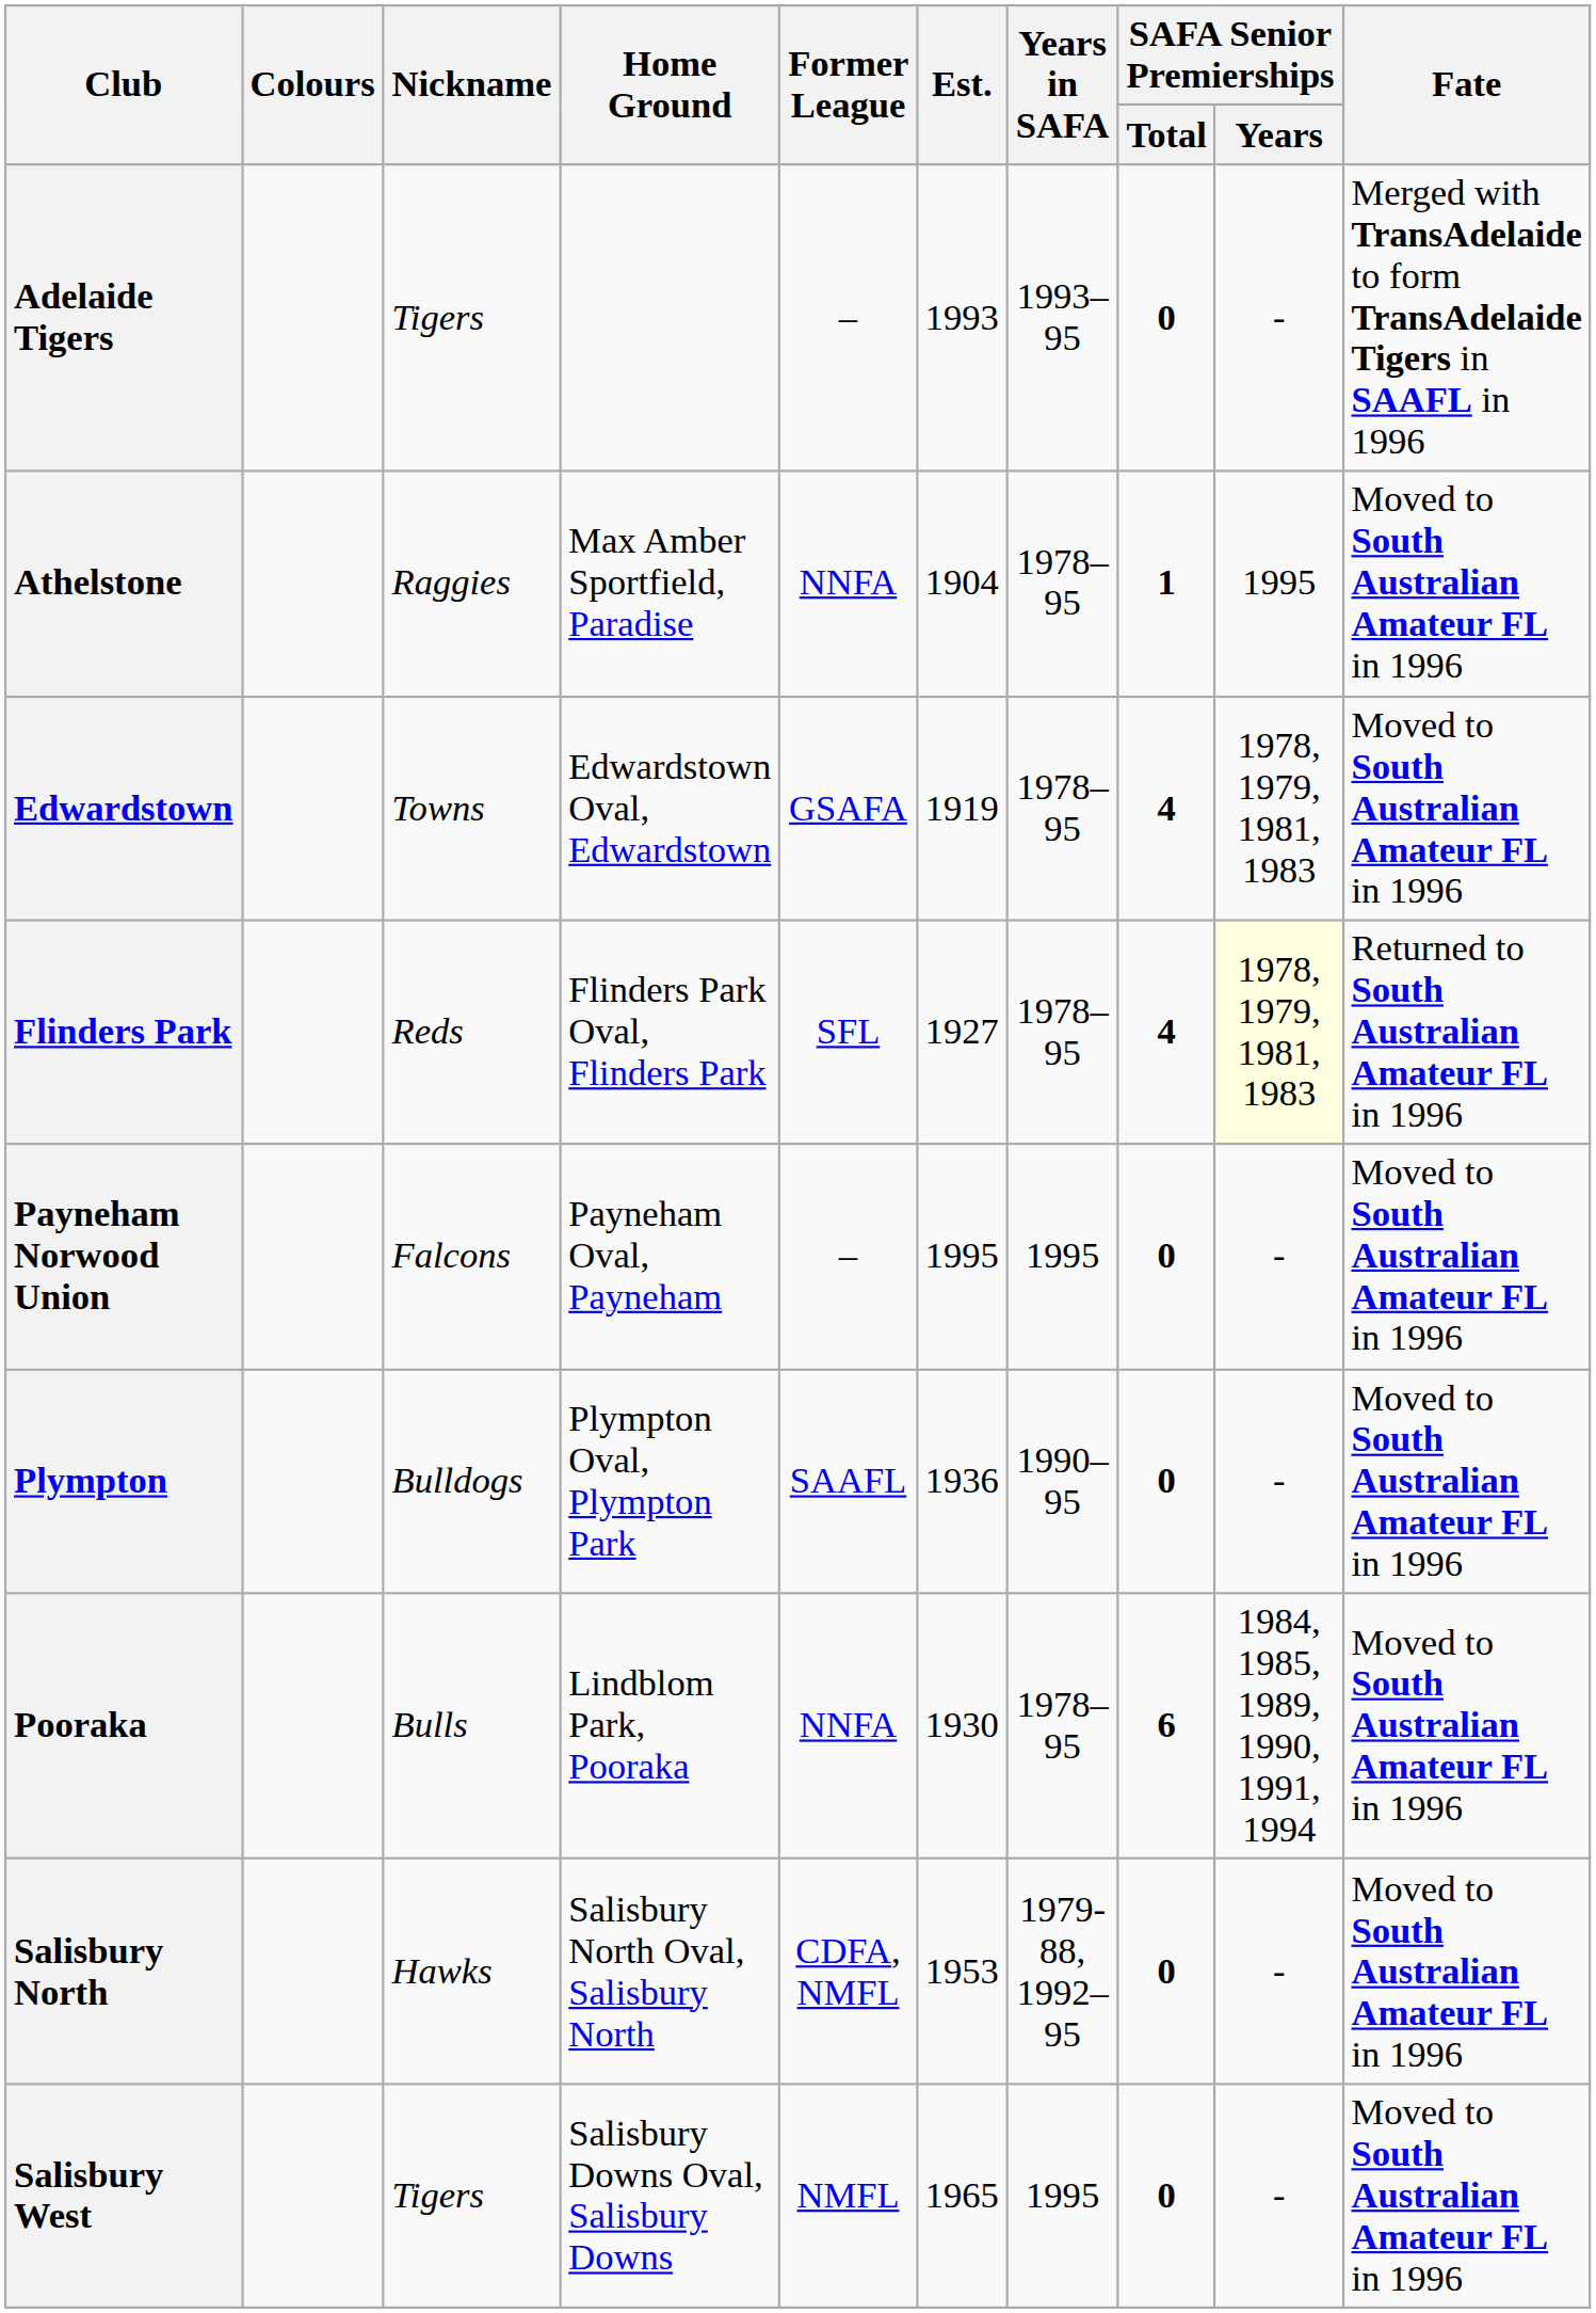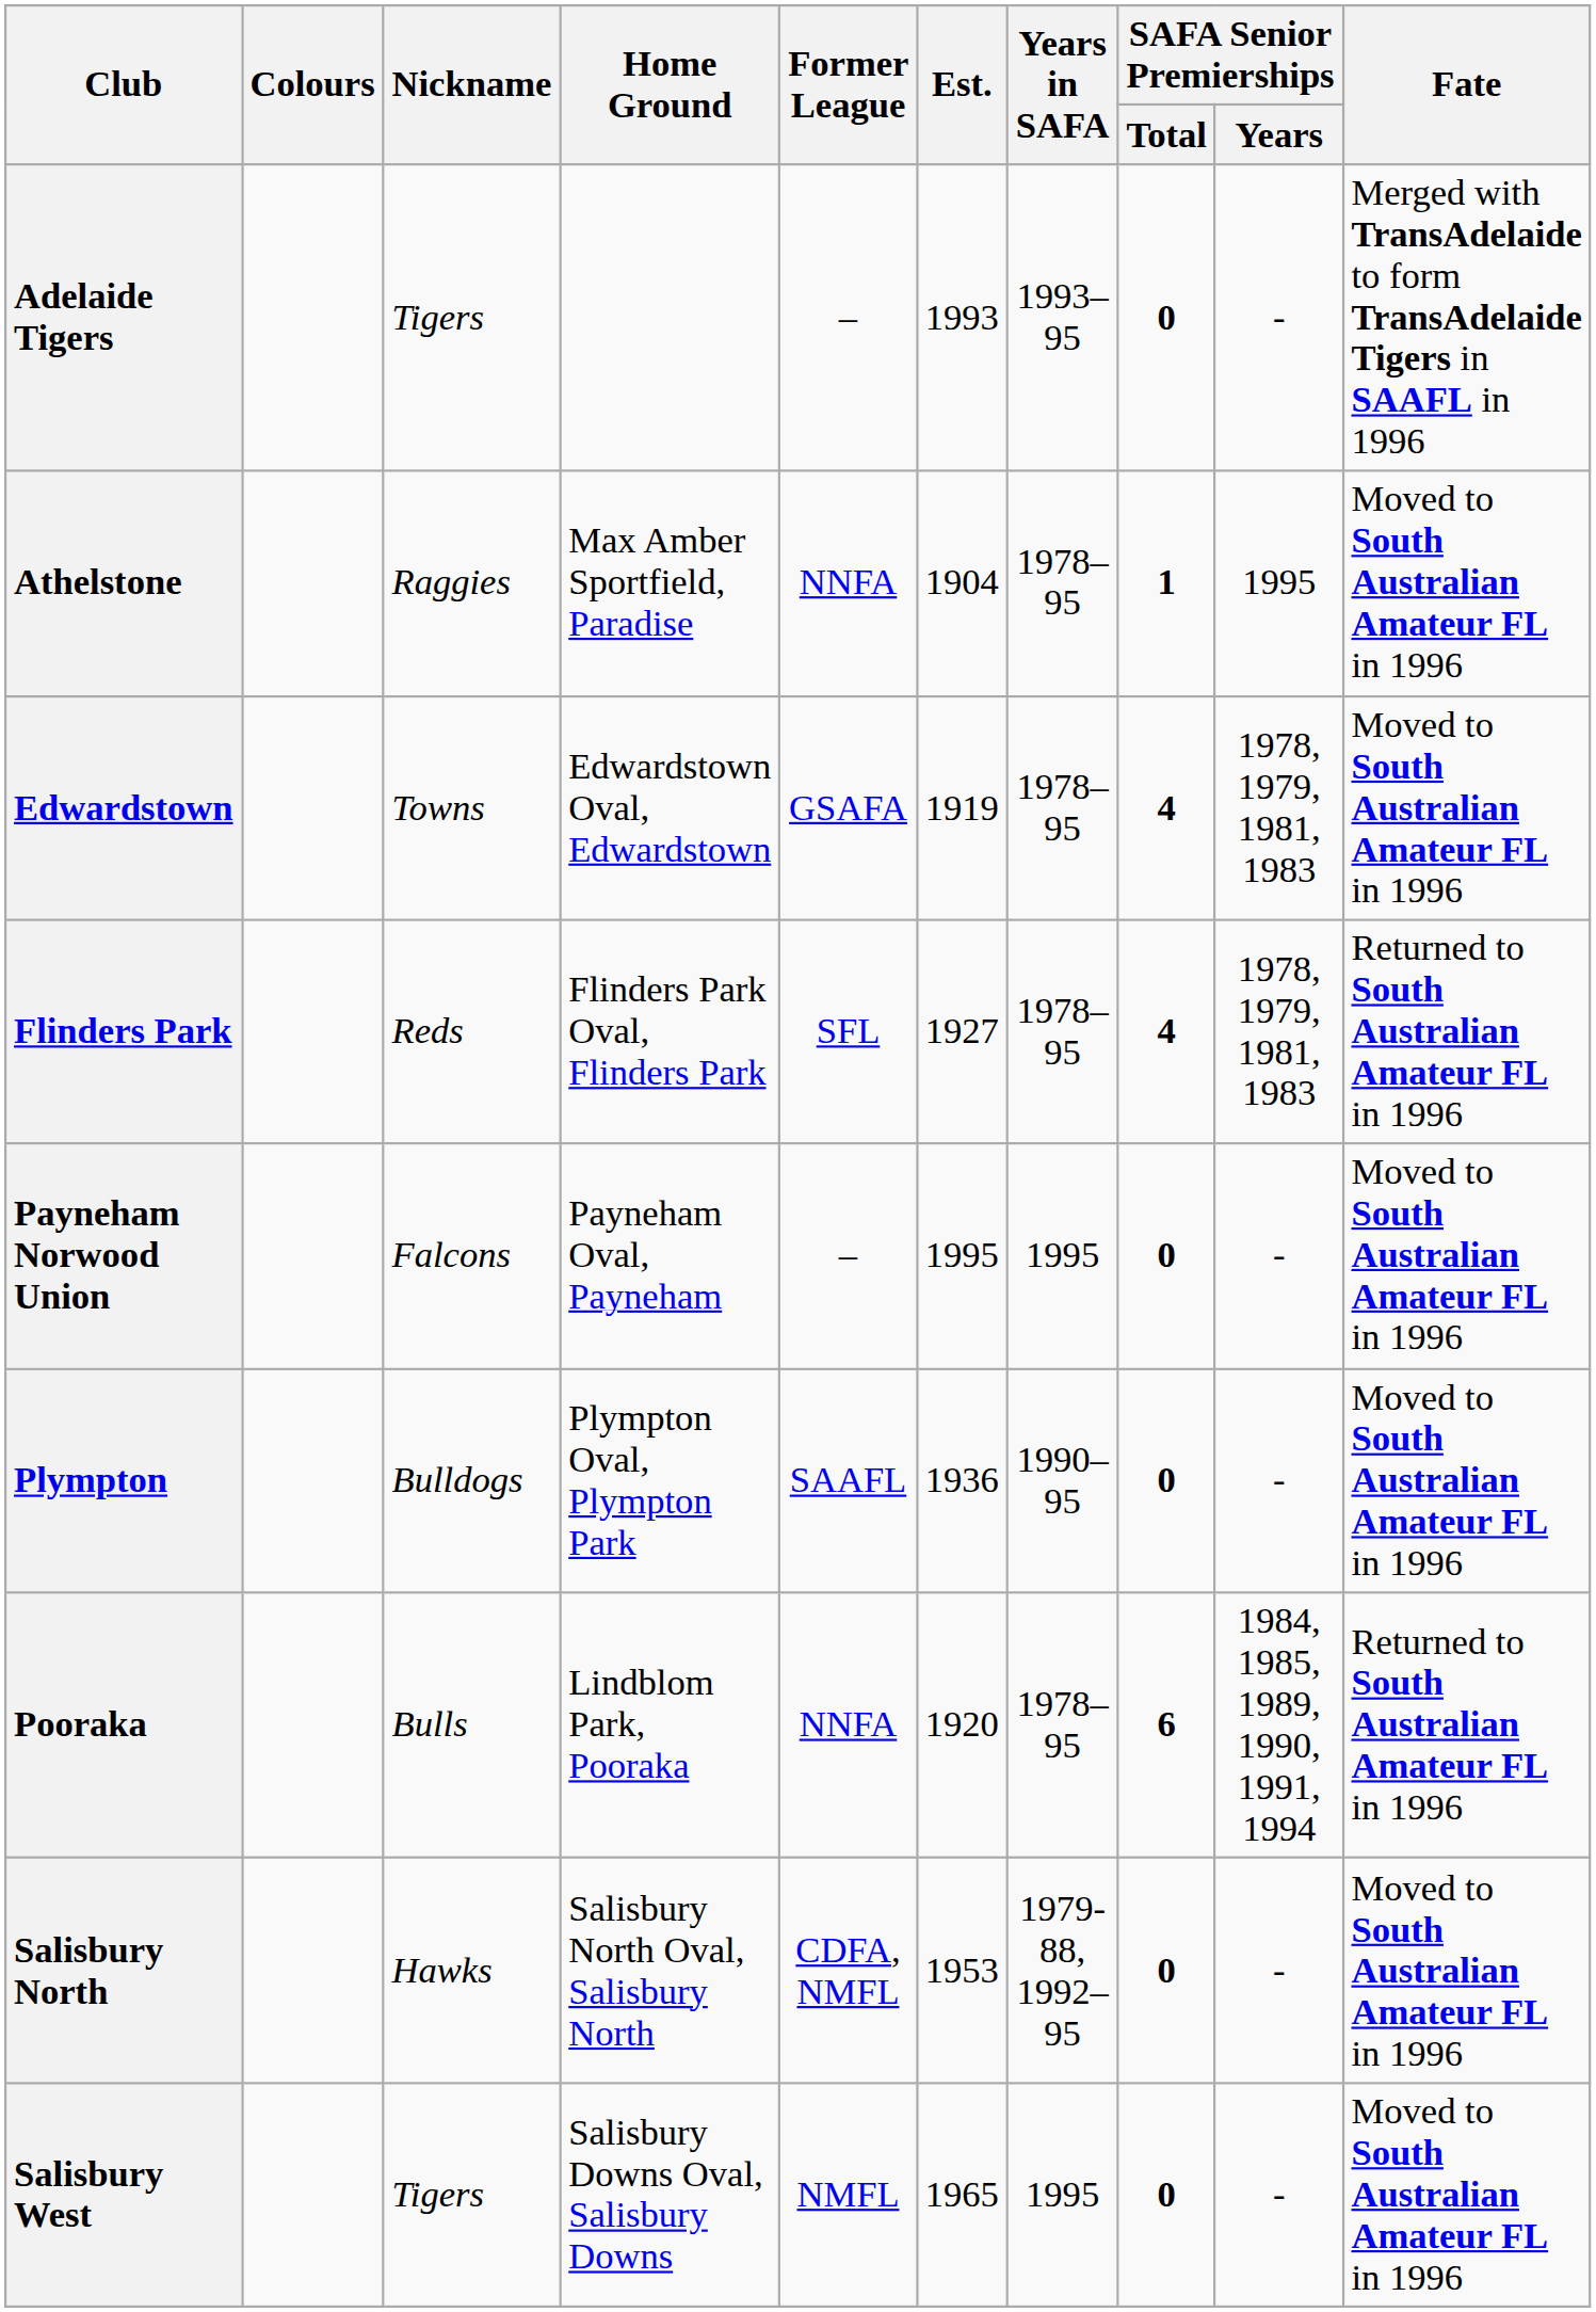 <table class="wikitable sortable" style="text-align:center;">
 <tr>
 <th rowspan="2">Club</th>
 <th rowspan="2">Colours</th>
 <th rowspan="2">Nickname</th>
 <th rowspan="2">Home Ground</th>
 <th rowspan="2">Former League</th>
 <th rowspan="2">Est.</th>
 <th rowspan="2">Years in SAFA</th>
 <th colspan="2">SAFA Senior Premierships</th>
 <th rowspan="2">Fate</th>
 </tr>
 <tr>
 <th>Total</th>
 <th>Years</th>
 </tr>
 <tr>
 <th style="text-align:left">Adelaide Tigers</th>
 <td></td>
 <td align="left"><em>Tigers</em></td>
 <td></td>
 <td>–</td>
 <td>1993</td>
 <td>1993–95</td>
 <td><strong>0</strong></td>
 <td>-</td>
 <td align="left">Merged with <strong>TransAdelaide</strong> to form <strong>TransAdelaide Tigers</strong> in <strong><a href='#'>SAAFL</a></strong> in 1996</td>
 </tr>
 <tr>
 <th style="text-align:left">Athelstone</th>
 <td></td>
 <td align="left"><em>Raggies</em></td>
 <td align="left">Max Amber Sportfield, <a href='#'>Paradise</a></td>
 <td><a href='#'>NNFA</a></td>
 <td>1904</td>
 <td>1978–95</td>
 <td><strong>1</strong></td>
 <td>1995</td>
 <td align="left">Moved to <a href='#'><strong>South Australian Amateur FL</strong></a> in 1996</td>
 </tr>
 <tr>
 <th style="text-align:left"><a href='#'>Edwardstown</a></th>
 <td></td>
 <td align="left"><em>Towns</em></td>
 <td align="left">Edwardstown Oval, <a href='#'>Edwardstown</a></td>
 <td><a href='#'>GSAFA</a></td>
 <td>1919</td>
 <td>1978–95</td>
 <td><strong>4</strong></td>
 <td>1978, 1979, 1981, 1983</td>
 <td align="left">Moved to <a href='#'><strong>South Australian Amateur FL</strong></a> in 1996</td>
 </tr>
 <tr>
 <th style="text-align:left"><a href='#'>Flinders Park</a></th>
 <td></td>
 <td align="left"><em>Reds</em></td>
 <td align="left">Flinders Park Oval, <a href='#'>Flinders Park</a></td>
 <td><a href='#'>SFL</a></td>
 <td>1927</td>
 <td>1978–95</td>
 <td><strong>4</strong></td>
-<td style="background: lightyellow;">1978, 1979, 1981, 1983</td>
+<td>1978, 1979, 1981, 1983</td>
 <td align="left">Returned to <a href='#'><strong>South Australian Amateur FL</strong></a> in 1996</td>
 </tr>
 <tr>
 <th style="text-align:left">Payneham Norwood Union</th>
 <td></td>
 <td align="left"><em>Falcons</em></td>
 <td align="left">Payneham Oval, <a href='#'>Payneham</a></td>
 <td>–</td>
 <td>1995</td>
 <td>1995</td>
 <td><strong>0</strong></td>
 <td>-</td>
 <td align="left">Moved to <a href='#'><strong>South Australian Amateur FL</strong></a> in 1996</td>
 </tr>
 <tr>
 <th style="text-align:left"><a href='#'>Plympton</a></th>
 <td></td>
 <td align="left"><em>Bulldogs</em></td>
 <td align="left">Plympton Oval, <a href='#'>Plympton Park</a></td>
 <td><a href='#'>SAAFL</a></td>
 <td>1936</td>
 <td>1990–95</td>
 <td><strong>0</strong></td>
 <td>-</td>
 <td align="left">Moved to <a href='#'><strong>South Australian Amateur FL</strong></a> in 1996</td>
 </tr>
 <tr>
 <th style="text-align:left">Pooraka</th>
 <td></td>
 <td align="left"><em>Bulls</em></td>
 <td align="left">Lindblom Park, <a href='#'>Pooraka</a></td>
 <td><a href='#'>NNFA</a></td>
-<td>1930</td>
+<td>1920</td>
 <td>1978–95</td>
 <td><strong>6</strong></td>
 <td>1984, 1985, 1989, 1990, 1991, 1994</td>
-<td align="left">Moved to <a href='#'><strong>South Australian Amateur FL</strong></a> in 1996</td>
+<td align="left">Returned to <a href='#'><strong>South Australian Amateur FL</strong></a> in 1996</td>
 </tr>
 <tr>
 <th style="text-align:left">Salisbury North</th>
 <td></td>
 <td align="left"><em>Hawks</em></td>
 <td align="left">Salisbury North Oval, <a href='#'>Salisbury North</a></td>
 <td><a href='#'>CDFA</a>, <a href='#'>NMFL</a></td>
 <td>1953</td>
 <td>1979-88, 1992–95</td>
 <td><strong>0</strong></td>
 <td>-</td>
 <td align="left">Moved to <a href='#'><strong>South Australian Amateur FL</strong></a> in 1996</td>
 </tr>
 <tr>
 <th style="text-align:left">Salisbury West</th>
 <td></td>
 <td align="left"><em>Tigers</em></td>
 <td align="left">Salisbury Downs Oval, <a href='#'>Salisbury Downs</a></td>
 <td><a href='#'>NMFL</a></td>
 <td>1965</td>
 <td>1995</td>
 <td><strong>0</strong></td>
 <td>-</td>
 <td align="left">Moved to <a href='#'><strong>South Australian Amateur FL</strong></a> in 1996</td>
 </tr>
 </table>
